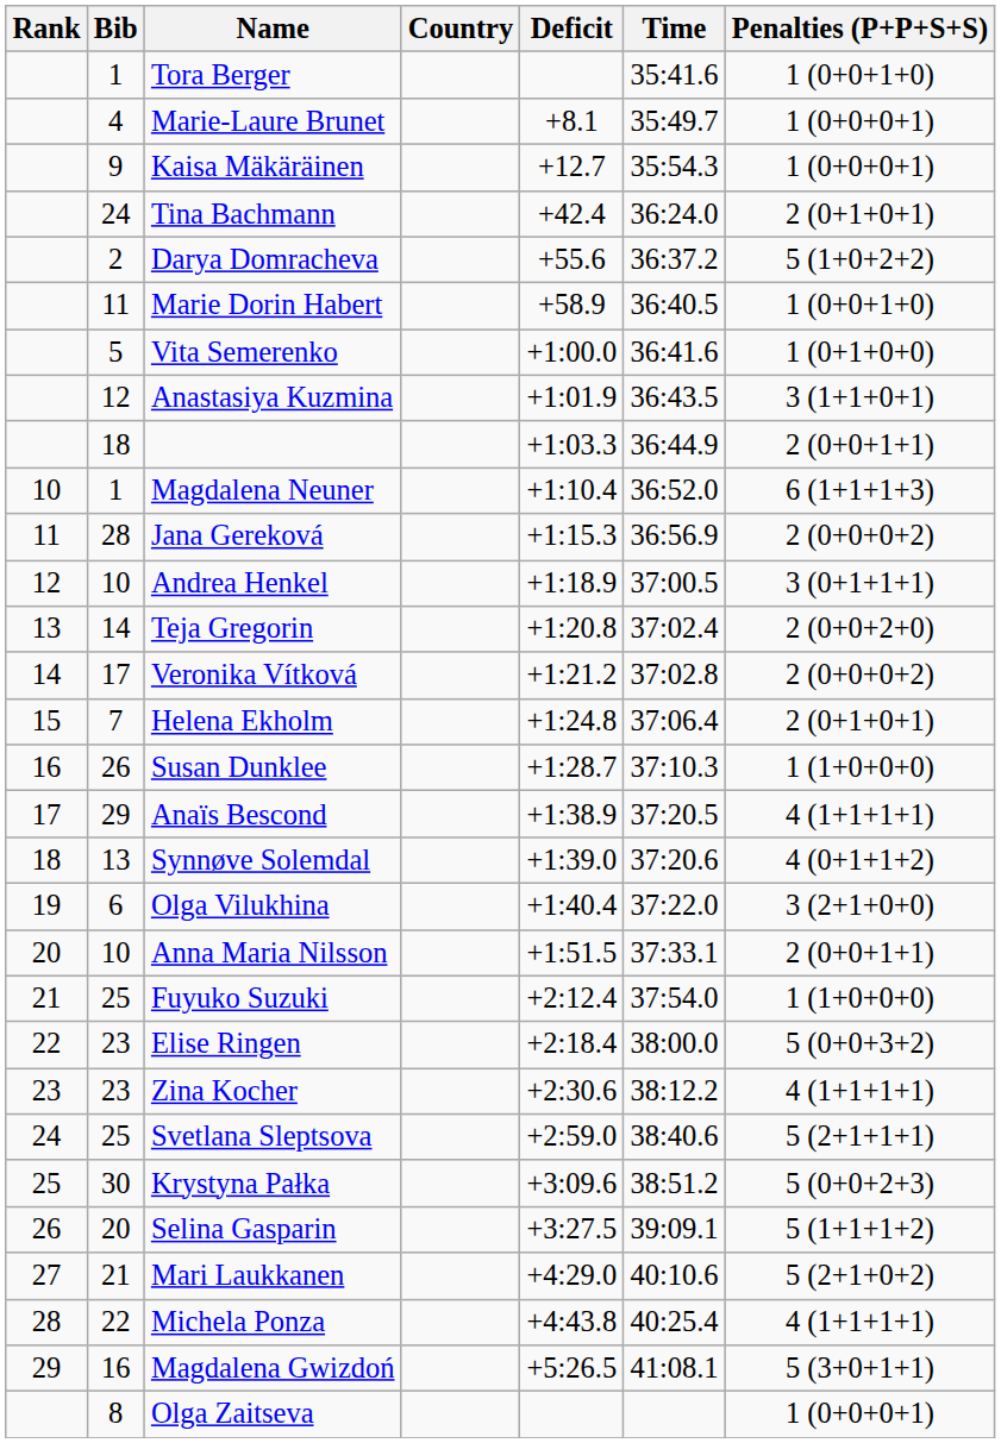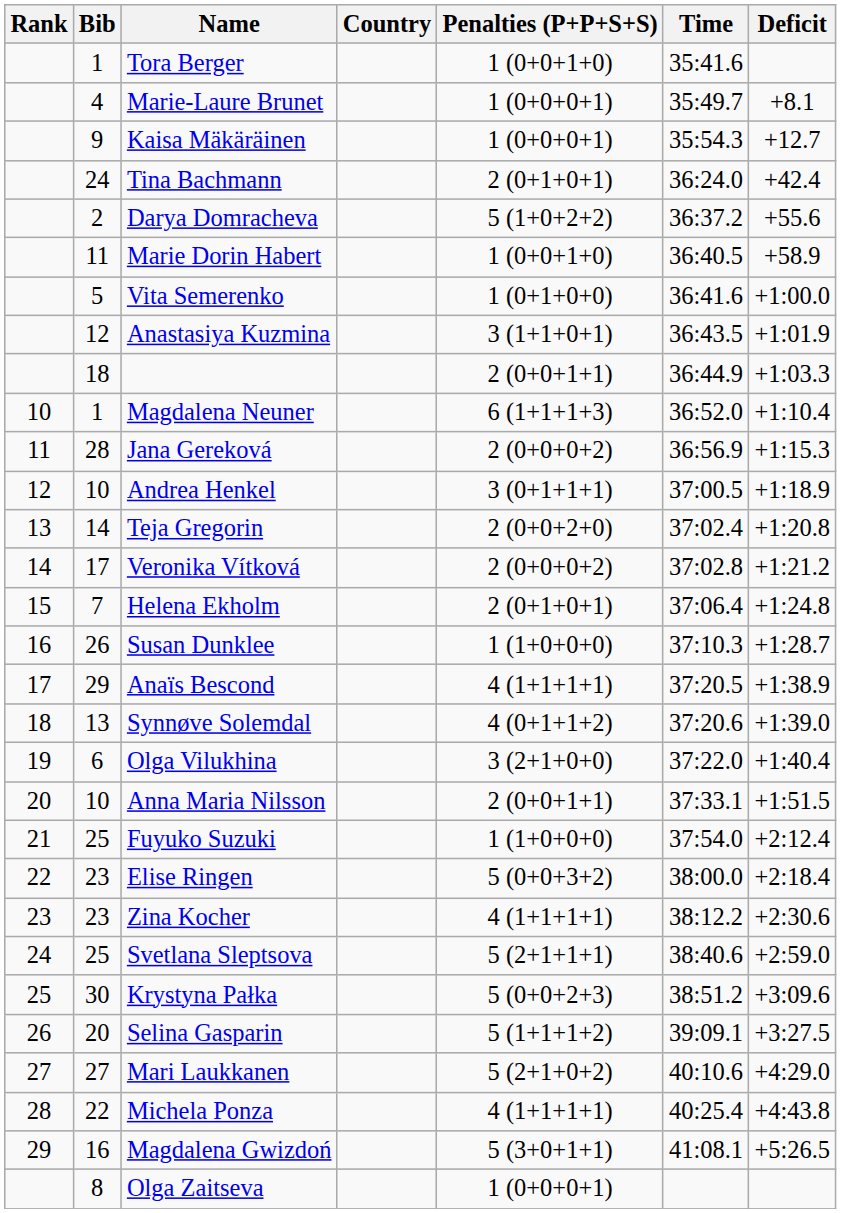 <table class="wikitable sortable" style="text-align:center">
 <tr>
 <th>Rank</th>
 <th>Bib</th>
 <th>Name</th>
 <th>Country</th>
+<th>Penalties (P+P+S+S)</th>
+<th>Time</th>
 <th>Deficit</th>
-<th>Time</th>
-<th>Penalties (P+P+S+S)</th>
 </tr>
 <tr>
 <td></td>
 <td>1</td>
 <td align=left><a href='#'>Tora Berger</a></td>
 <td align=left></td>
+<td>1 (0+0+1+0)</td>
+<td>35:41.6</td>
 <td></td>
-<td>35:41.6</td>
-<td>1 (0+0+1+0)</td>
 </tr>
 <tr>
 <td></td>
 <td>4</td>
 <td align=left><a href='#'>Marie-Laure Brunet</a></td>
 <td align=left></td>
+<td>1 (0+0+0+1)</td>
+<td>35:49.7</td>
 <td>+8.1</td>
-<td>35:49.7</td>
-<td>1 (0+0+0+1)</td>
 </tr>
 <tr>
 <td></td>
 <td>9</td>
 <td align=left><a href='#'>Kaisa Mäkäräinen</a></td>
 <td align=left></td>
+<td>1 (0+0+0+1)</td>
+<td>35:54.3</td>
 <td>+12.7</td>
-<td>35:54.3</td>
-<td>1 (0+0+0+1)</td>
 </tr>
 <tr>
 <td></td>
 <td>24</td>
 <td align=left><a href='#'>Tina Bachmann</a></td>
 <td align=left></td>
+<td>2 (0+1+0+1)</td>
+<td>36:24.0</td>
 <td>+42.4</td>
-<td>36:24.0</td>
-<td>2 (0+1+0+1)</td>
 </tr>
 <tr>
 <td></td>
 <td>2</td>
 <td align=left><a href='#'>Darya Domracheva</a></td>
 <td align=left></td>
+<td>5 (1+0+2+2)</td>
+<td>36:37.2</td>
 <td>+55.6</td>
-<td>36:37.2</td>
-<td>5 (1+0+2+2)</td>
 </tr>
 <tr>
 <td></td>
 <td>11</td>
 <td align=left><a href='#'>Marie Dorin Habert</a></td>
 <td align=left></td>
+<td>1 (0+0+1+0)</td>
+<td>36:40.5</td>
 <td>+58.9</td>
-<td>36:40.5</td>
-<td>1 (0+0+1+0)</td>
 </tr>
 <tr>
 <td></td>
 <td>5</td>
 <td align=left><a href='#'>Vita Semerenko</a></td>
 <td align=left></td>
+<td>1 (0+1+0+0)</td>
+<td>36:41.6</td>
 <td>+1:00.0</td>
-<td>36:41.6</td>
-<td>1 (0+1+0+0)</td>
 </tr>
 <tr>
 <td></td>
 <td>12</td>
 <td align=left><a href='#'>Anastasiya Kuzmina</a></td>
 <td align=left></td>
+<td>3 (1+1+0+1)</td>
+<td>36:43.5</td>
 <td>+1:01.9</td>
-<td>36:43.5</td>
-<td>3 (1+1+0+1)</td>
 </tr>
 <tr>
 <td></td>
 <td>18</td>
 <td align=left></td>
 <td align=left></td>
+<td>2 (0+0+1+1)</td>
+<td>36:44.9</td>
 <td>+1:03.3</td>
-<td>36:44.9</td>
-<td>2 (0+0+1+1)</td>
 </tr>
 <tr>
 <td>10</td>
 <td>1</td>
 <td align=left><a href='#'>Magdalena Neuner</a></td>
 <td align=left></td>
+<td>6 (1+1+1+3)</td>
+<td>36:52.0</td>
 <td>+1:10.4</td>
-<td>36:52.0</td>
-<td>6 (1+1+1+3)</td>
 </tr>
 <tr>
 <td>11</td>
 <td>28</td>
 <td align=left><a href='#'>Jana Gereková</a></td>
 <td align=left></td>
+<td>2 (0+0+0+2)</td>
+<td>36:56.9</td>
 <td>+1:15.3</td>
-<td>36:56.9</td>
-<td>2 (0+0+0+2)</td>
 </tr>
 <tr>
 <td>12</td>
 <td>10</td>
 <td align=left><a href='#'>Andrea Henkel</a></td>
 <td align=left></td>
+<td>3 (0+1+1+1)</td>
+<td>37:00.5</td>
 <td>+1:18.9</td>
-<td>37:00.5</td>
-<td>3 (0+1+1+1)</td>
 </tr>
 <tr>
 <td>13</td>
 <td>14</td>
 <td align=left><a href='#'>Teja Gregorin</a></td>
 <td align=left></td>
+<td>2 (0+0+2+0)</td>
+<td>37:02.4</td>
 <td>+1:20.8</td>
-<td>37:02.4</td>
-<td>2 (0+0+2+0)</td>
 </tr>
 <tr>
 <td>14</td>
 <td>17</td>
 <td align=left><a href='#'>Veronika Vítková</a></td>
 <td align=left></td>
+<td>2 (0+0+0+2)</td>
+<td>37:02.8</td>
 <td>+1:21.2</td>
-<td>37:02.8</td>
-<td>2 (0+0+0+2)</td>
 </tr>
 <tr>
 <td>15</td>
 <td>7</td>
 <td align=left><a href='#'>Helena Ekholm</a></td>
 <td align=left></td>
+<td>2 (0+1+0+1)</td>
+<td>37:06.4</td>
 <td>+1:24.8</td>
-<td>37:06.4</td>
-<td>2 (0+1+0+1)</td>
 </tr>
 <tr>
 <td>16</td>
 <td>26</td>
 <td align=left><a href='#'>Susan Dunklee</a></td>
 <td align=left></td>
+<td>1 (1+0+0+0)</td>
+<td>37:10.3</td>
 <td>+1:28.7</td>
-<td>37:10.3</td>
-<td>1 (1+0+0+0)</td>
 </tr>
 <tr>
 <td>17</td>
 <td>29</td>
 <td align=left><a href='#'>Anaïs Bescond</a></td>
 <td align=left></td>
+<td>4 (1+1+1+1)</td>
+<td>37:20.5</td>
 <td>+1:38.9</td>
-<td>37:20.5</td>
-<td>4 (1+1+1+1)</td>
 </tr>
 <tr>
 <td>18</td>
 <td>13</td>
 <td align=left><a href='#'>Synnøve Solemdal</a></td>
 <td align=left></td>
+<td>4 (0+1+1+2)</td>
+<td>37:20.6</td>
 <td>+1:39.0</td>
-<td>37:20.6</td>
-<td>4 (0+1+1+2)</td>
 </tr>
 <tr>
 <td>19</td>
 <td>6</td>
 <td align=left><a href='#'>Olga Vilukhina</a></td>
 <td align=left></td>
+<td>3 (2+1+0+0)</td>
+<td>37:22.0</td>
 <td>+1:40.4</td>
-<td>37:22.0</td>
-<td>3 (2+1+0+0)</td>
 </tr>
 <tr>
 <td>20</td>
 <td>10</td>
 <td align=left><a href='#'>Anna Maria Nilsson</a></td>
 <td align=left></td>
+<td>2 (0+0+1+1)</td>
+<td>37:33.1</td>
 <td>+1:51.5</td>
-<td>37:33.1</td>
-<td>2 (0+0+1+1)</td>
 </tr>
 <tr>
 <td>21</td>
 <td>25</td>
 <td align=left><a href='#'>Fuyuko Suzuki</a></td>
 <td align=left></td>
+<td>1 (1+0+0+0)</td>
+<td>37:54.0</td>
 <td>+2:12.4</td>
-<td>37:54.0</td>
-<td>1 (1+0+0+0)</td>
 </tr>
 <tr>
 <td>22</td>
 <td>23</td>
 <td align=left><a href='#'>Elise Ringen</a></td>
 <td align=left></td>
+<td>5 (0+0+3+2)</td>
+<td>38:00.0</td>
 <td>+2:18.4</td>
-<td>38:00.0</td>
-<td>5 (0+0+3+2)</td>
 </tr>
 <tr>
 <td>23</td>
 <td>23</td>
 <td align=left><a href='#'>Zina Kocher</a></td>
 <td align=left></td>
+<td>4 (1+1+1+1)</td>
+<td>38:12.2</td>
 <td>+2:30.6</td>
-<td>38:12.2</td>
-<td>4 (1+1+1+1)</td>
 </tr>
 <tr>
 <td>24</td>
 <td>25</td>
 <td align=left><a href='#'>Svetlana Sleptsova</a></td>
 <td align=left></td>
+<td>5 (2+1+1+1)</td>
+<td>38:40.6</td>
 <td>+2:59.0</td>
-<td>38:40.6</td>
-<td>5 (2+1+1+1)</td>
 </tr>
 <tr>
 <td>25</td>
 <td>30</td>
 <td align=left><a href='#'>Krystyna Pałka</a></td>
 <td align=left></td>
+<td>5 (0+0+2+3)</td>
+<td>38:51.2</td>
 <td>+3:09.6</td>
-<td>38:51.2</td>
-<td>5 (0+0+2+3)</td>
 </tr>
 <tr>
 <td>26</td>
 <td>20</td>
 <td align=left><a href='#'>Selina Gasparin</a></td>
 <td align=left></td>
+<td>5 (1+1+1+2)</td>
+<td>39:09.1</td>
 <td>+3:27.5</td>
-<td>39:09.1</td>
-<td>5 (1+1+1+2)</td>
 </tr>
 <tr>
 <td>27</td>
-<td>21</td>
+<td>27</td>
 <td align=left><a href='#'>Mari Laukkanen</a></td>
 <td align=left></td>
+<td>5 (2+1+0+2)</td>
+<td>40:10.6</td>
 <td>+4:29.0</td>
-<td>40:10.6</td>
-<td>5 (2+1+0+2)</td>
 </tr>
 <tr>
 <td>28</td>
 <td>22</td>
 <td align=left><a href='#'>Michela Ponza</a></td>
 <td align=left></td>
+<td>4 (1+1+1+1)</td>
+<td>40:25.4</td>
 <td>+4:43.8</td>
-<td>40:25.4</td>
-<td>4 (1+1+1+1)</td>
 </tr>
 <tr>
 <td>29</td>
 <td>16</td>
 <td align=left><a href='#'>Magdalena Gwizdoń</a></td>
 <td align=left></td>
+<td>5 (3+0+1+1)</td>
+<td>41:08.1</td>
 <td>+5:26.5</td>
-<td>41:08.1</td>
-<td>5 (3+0+1+1)</td>
 </tr>
 <tr>
 <td></td>
 <td>8</td>
 <td align=left><a href='#'>Olga Zaitseva</a></td>
 <td align=left></td>
+<td>1 (0+0+0+1)</td>
 <td></td>
 <td></td>
-<td>1 (0+0+0+1)</td>
 </tr>
 </table>
